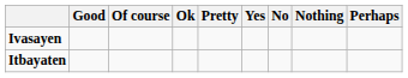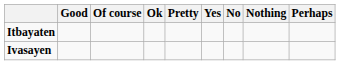 <table class="wikitable">
 <tr>
 <th></th>
 <th>Good</th>
 <th>Of course</th>
 <th>Ok</th>
 <th>Pretty</th>
 <th>Yes</th>
 <th>No</th>
 <th>Nothing</th>
 <th>Perhaps</th>
 </tr>
 <tr>
+<td><strong>Itbayaten</strong></td>
+<td></td>
+<td></td>
+<td></td>
+<td></td>
+<td></td>
+<td></td>
+<td></td>
+<td></td>
+</tr>
+<tr>
 <td><strong>Ivasayen</strong></td>
 <td></td>
 <td></td>
 <td></td>
 <td></td>
 <td></td>
 <td></td>
 <td></td>
 <td></td>
 </tr>
-<tr>
-<td><strong>Itbayaten</strong></td>
-<td></td>
-<td></td>
-<td></td>
-<td></td>
-<td></td>
-<td></td>
-<td></td>
-<td></td>
-</tr>
 </table>
